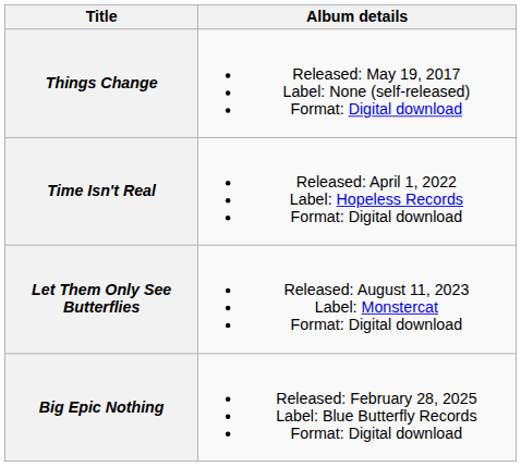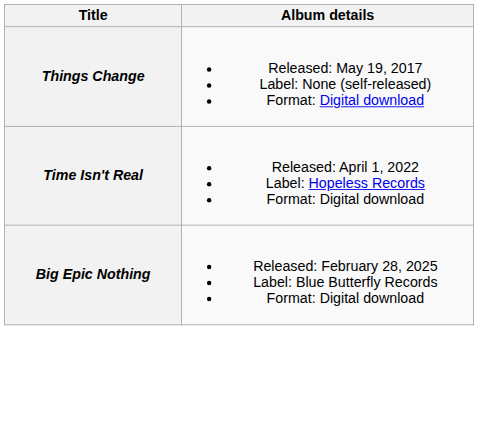 <table class="wikitable plainrowheaders" style="text-align:center;">
 <tr>
 <th scope="col" rowspan="1" style="width:12em;">Title</th>
 <th scope="col" rowspan="1" style="width:20em;">Album details</th>
 </tr>
 <tr>
 <th scope="row"><em>Things Change</em></th>
 <td><br><ul><li>Released: May 19, 2017</li><li>Label: None (self-released)</li><li>Format: <a href='#'>Digital download</a></li></ul></td>
 </tr>
 <tr>
 <th scope="row"><em>Time Isn't Real</em></th>
 <td><br><ul><li>Released: April 1, 2022</li><li>Label: <a href='#'>Hopeless Records</a></li><li>Format: Digital download</li></ul></td>
 </tr>
 <tr>
-<th scope="row"><em>Let Them Only See Butterflies</em></th>
-<td><br><ul><li>Released: August 11, 2023</li><li>Label: <a href='#'>Monstercat</a></li><li>Format: Digital download</li></ul></td>
-</tr>
-<tr>
 <th scope="row"><em>Big Epic Nothing</em></th>
 <td><br><ul><li>Released: February 28, 2025</li><li>Label: Blue Butterfly Records</li><li>Format: Digital download</li></ul></td>
 </tr>
 </table>
